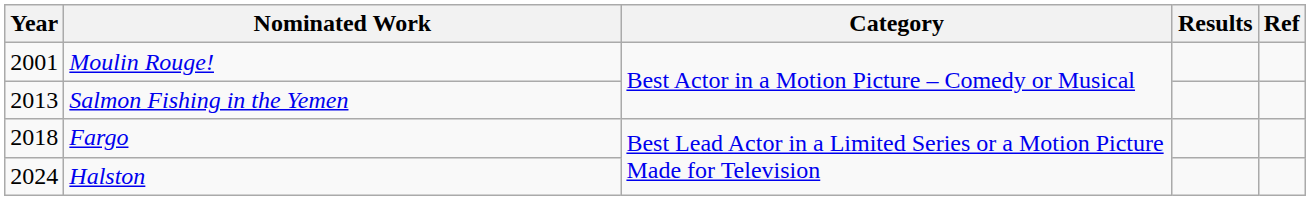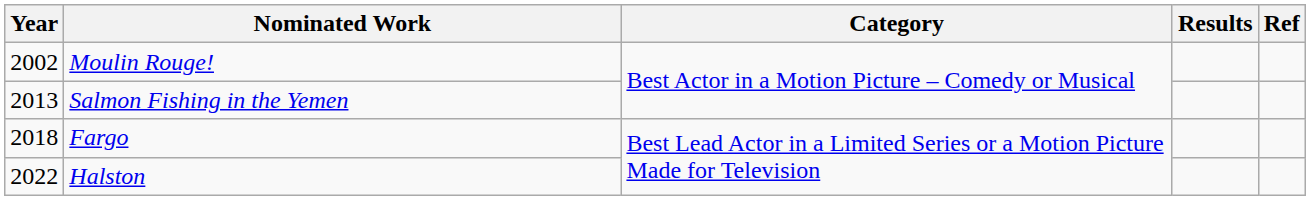 <table class="wikitable">
 <tr>
 <th scope="col" style="width:1em;">Year</th>
 <th scope="col" style="width:35em;">Nominated Work</th>
 <th scope="col" style="width:35em;">Category</th>
 <th scope="col" style="width:1em;">Results</th>
 <th scope="col" style="width:1em;">Ref</th>
 </tr>
 <tr>
-<td>2001</td>
+<td>2002</td>
 <td><em><a href='#'>Moulin Rouge!</a></em></td>
 <td rowspan="2"><a href='#'>Best Actor in a Motion Picture – Comedy or Musical</a></td>
 <td></td>
 <td></td>
 </tr>
 <tr>
 <td>2013</td>
 <td><em><a href='#'>Salmon Fishing in the Yemen</a></em></td>
 <td></td>
 <td></td>
 </tr>
 <tr>
 <td>2018</td>
 <td><em><a href='#'>Fargo</a></em></td>
 <td rowspan="2"><a href='#'>Best Lead Actor in a Limited Series or a Motion Picture Made for Television</a></td>
 <td></td>
 <td></td>
 </tr>
 <tr>
-<td>2024</td>
+<td>2022</td>
 <td><em><a href='#'>Halston</a></em></td>
 <td></td>
 <td></td>
 </tr>
 </table>
